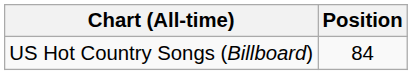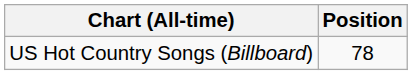 <table class="wikitable">
 <tr>
 <th>Chart (All-time)</th>
 <th>Position</th>
 </tr>
 <tr>
 <td>US Hot Country Songs (<em>Billboard</em>)</td>
-<td style="text-align:center;">84</td>
+<td style="text-align:center;">78</td>
 </tr>
 </table>
